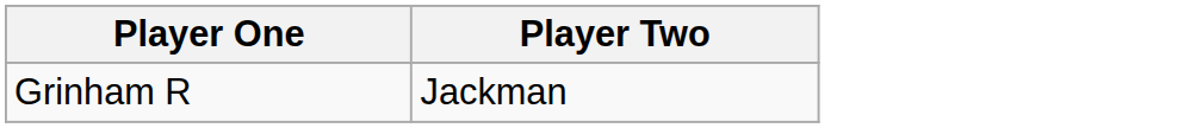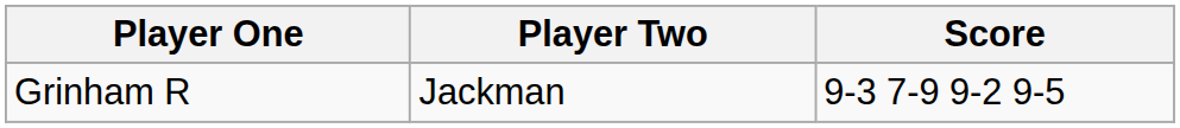 <table class="wikitable">
 <tr>
 <th width=170>Player One</th>
 <th width=170>Player Two</th>
+<th width=150>Score</th>
 </tr>
 <tr>
 <td> Grinham R</td>
 <td> Jackman</td>
+<td>9-3 7-9 9-2 9-5</td>
 </tr>
 </table>
